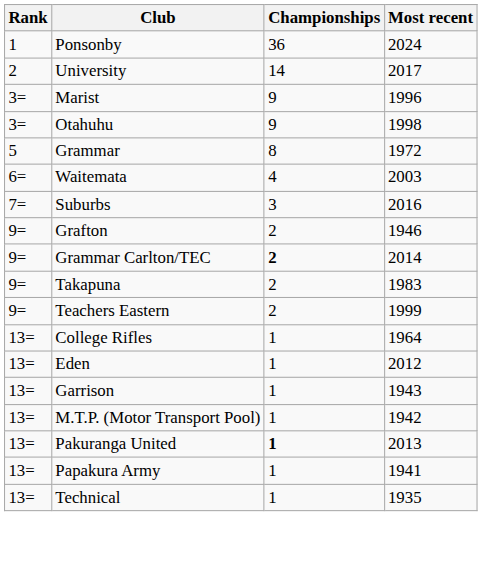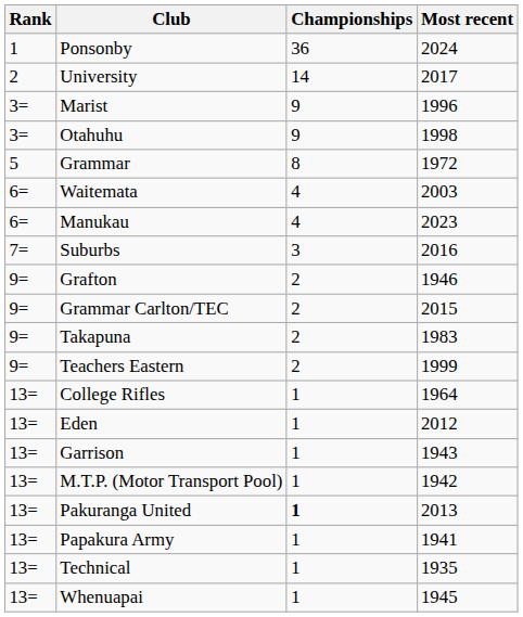 <table class="wikitable sortable">
 <tr>
 <th scope="col">Rank</th>
 <th scope="col">Club</th>
 <th scope="col">Championships</th>
 <th scope="col">Most recent</th>
 </tr>
 <tr>
 <td>1</td>
 <td>Ponsonby</td>
 <td>36</td>
 <td>2024</td>
 </tr>
 <tr>
 <td>2</td>
 <td>University</td>
 <td>14</td>
 <td>2017</td>
 </tr>
 <tr>
 <td>3=</td>
 <td>Marist</td>
 <td>9</td>
 <td>1996</td>
 </tr>
 <tr>
 <td>3=</td>
 <td>Otahuhu</td>
 <td>9</td>
 <td>1998</td>
 </tr>
 <tr>
 <td>5</td>
 <td>Grammar</td>
 <td>8</td>
 <td>1972</td>
 </tr>
 <tr>
 <td>6=</td>
 <td>Waitemata</td>
 <td>4</td>
 <td>2003</td>
 </tr>
 <tr>
+<td>6=</td>
+<td>Manukau</td>
+<td>4</td>
+<td>2023</td>
+</tr>
+<tr>
 <td>7=</td>
 <td>Suburbs</td>
 <td>3</td>
 <td>2016</td>
 </tr>
 <tr>
 <td>9=</td>
 <td>Grafton</td>
 <td>2</td>
 <td>1946</td>
 </tr>
 <tr>
 <td>9=</td>
 <td>Grammar Carlton/TEC</td>
-<td><strong>2</strong></td>
-<td>2014</td>
+<td>2</td>
+<td>2015</td>
 </tr>
 <tr>
 <td>9=</td>
 <td>Takapuna</td>
 <td>2</td>
 <td>1983</td>
 </tr>
 <tr>
 <td>9=</td>
 <td>Teachers Eastern</td>
 <td>2</td>
 <td>1999</td>
 </tr>
 <tr>
 <td>13=</td>
 <td>College Rifles</td>
 <td>1</td>
 <td>1964</td>
 </tr>
 <tr>
 <td>13=</td>
 <td>Eden</td>
 <td>1</td>
 <td>2012</td>
 </tr>
 <tr>
 <td>13=</td>
 <td>Garrison</td>
 <td>1</td>
 <td>1943</td>
 </tr>
 <tr>
 <td>13=</td>
 <td>M.T.P. (Motor Transport Pool)</td>
 <td>1</td>
 <td>1942</td>
 </tr>
 <tr>
 <td>13=</td>
 <td>Pakuranga United</td>
 <td><strong>1</strong></td>
 <td>2013</td>
 </tr>
 <tr>
 <td>13=</td>
 <td>Papakura Army</td>
 <td>1</td>
 <td>1941</td>
 </tr>
 <tr>
 <td>13=</td>
 <td>Technical</td>
 <td>1</td>
 <td>1935</td>
 </tr>
+<tr>
+<td>13=</td>
+<td>Whenuapai</td>
+<td>1</td>
+<td>1945</td>
+</tr>
 </table>
